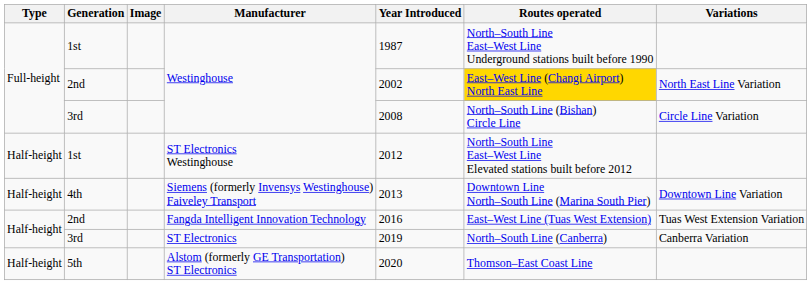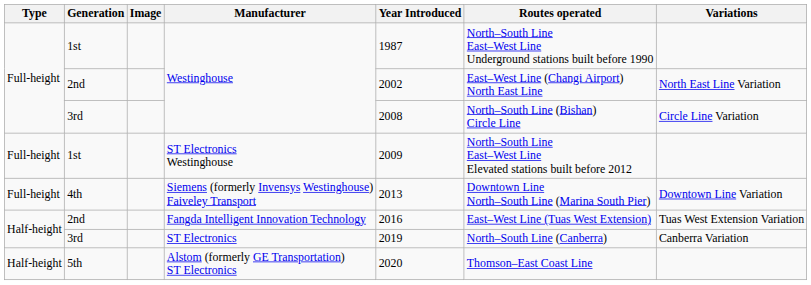 <table class="wikitable">
 <tr style="background:#f9f9f9;">
 <th>Type</th>
 <th>Generation</th>
 <th>Image</th>
 <th>Manufacturer</th>
 <th>Year Introduced</th>
 <th>Routes operated</th>
 <th>Variations</th>
 </tr>
 <tr>
 <td rowspan="3">Full-height</td>
 <td>1st</td>
 <td></td>
 <td rowspan="3"><a href='#'>Westinghouse</a></td>
 <td>1987</td>
 <td><a href='#'>North–South Line</a><br><a href='#'>East–West Line</a><br>Underground stations built before 1990</td>
 <td></td>
 </tr>
 <tr>
 <td>2nd</td>
 <td><br></td>
 <td>2002</td>
-<td style="background: gold;"><a href='#'>East–West Line</a> (<a href='#'>Changi Airport</a>)<br><a href='#'>North East Line</a></td>
+<td><a href='#'>East–West Line</a> (<a href='#'>Changi Airport</a>)<br><a href='#'>North East Line</a></td>
 <td><a href='#'>North East Line</a> Variation</td>
 </tr>
 <tr>
 <td>3rd</td>
 <td><br></td>
 <td>2008</td>
 <td><a href='#'>North–South Line</a> (<a href='#'>Bishan</a>)<br><a href='#'>Circle Line</a></td>
 <td><a href='#'>Circle Line</a> Variation</td>
 </tr>
 <tr>
-<td>Half-height</td>
+<td>Full-height</td>
 <td>1st</td>
 <td></td>
 <td><a href='#'>ST Electronics</a><br>Westinghouse</td>
-<td>2012</td>
+<td>2009</td>
 <td><a href='#'>North–South Line</a><br><a href='#'>East–West Line</a><br>Elevated stations built before 2012</td>
 <td></td>
 </tr>
 <tr>
-<td>Half-height</td>
+<td>Full-height</td>
 <td>4th</td>
 <td><br></td>
 <td><a href='#'>Siemens</a> (formerly <a href='#'>Invensys</a> <a href='#'>Westinghouse</a>)<br><a href='#'>Faiveley Transport</a></td>
 <td>2013</td>
 <td><a href='#'>Downtown Line</a><br><a href='#'>North–South Line</a> (<a href='#'>Marina South Pier</a>)</td>
 <td><a href='#'>Downtown Line</a> Variation</td>
 </tr>
 <tr>
 <td rowspan="2">Half-height</td>
 <td>2nd</td>
 <td></td>
 <td><a href='#'>Fangda Intelligent Innovation Technology</a></td>
 <td>2016</td>
 <td><a href='#'>East–West Line (Tuas West Extension)</a></td>
 <td>Tuas West Extension Variation</td>
 </tr>
 <tr>
 <td>3rd</td>
 <td></td>
 <td><a href='#'>ST Electronics</a></td>
 <td>2019</td>
 <td><a href='#'>North–South Line</a> (<a href='#'>Canberra</a>)</td>
 <td>Canberra Variation</td>
 </tr>
 <tr>
 <td>Half-height</td>
 <td>5th</td>
 <td></td>
 <td><a href='#'>Alstom</a> (formerly <a href='#'>GE Transportation</a>)<br><a href='#'>ST Electronics</a></td>
 <td>2020</td>
 <td><a href='#'>Thomson–East Coast Line</a></td>
 <td></td>
 </tr>
 </table>
